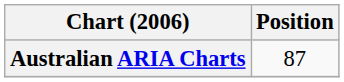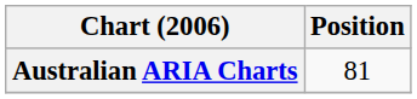 <table class="wikitable sortable plainrowheaders">
 <tr>
 <th scope="col">Chart (2006)</th>
 <th scope="col">Position</th>
 </tr>
 <tr>
 <th scope="row">Australian <a href='#'>ARIA Charts</a></th>
-<td style="text-align:center;">87</td>
+<td style="text-align:center;">81</td>
 </tr>
 <tr>
 </tr>
 </table>
